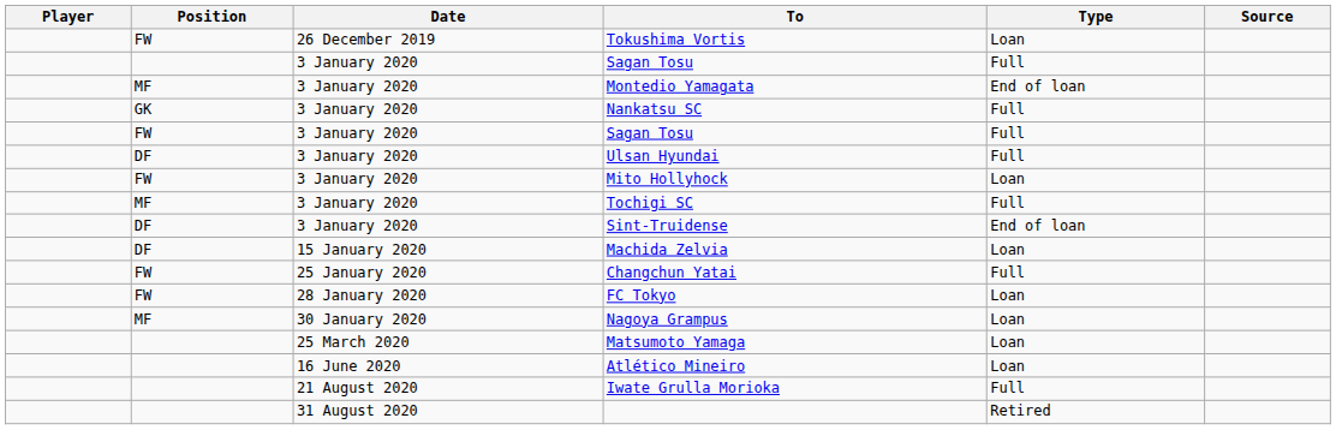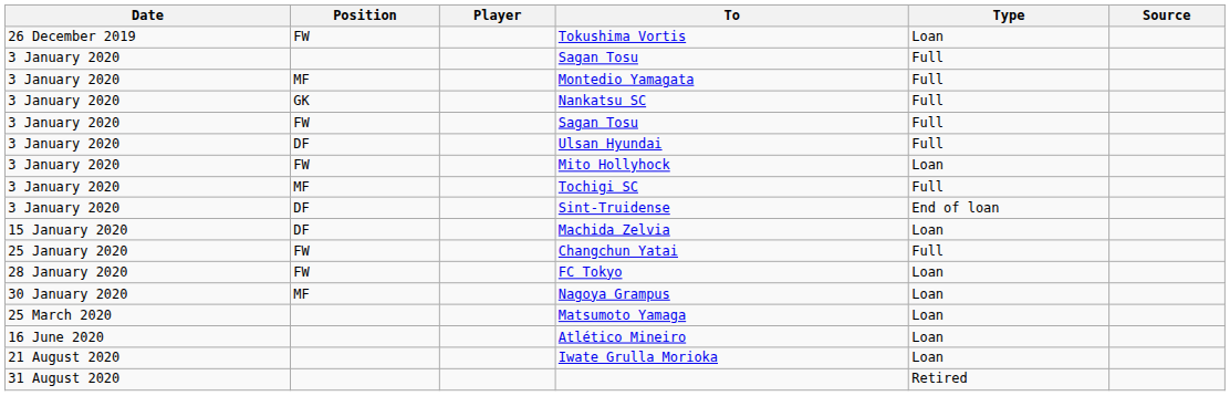 <table class="wikitable sortable" style="width:90%; text-align:center; font-size:95%; text-align:left;">
 <tr>
+<th>Date</th>
+<th>Position</th>
 <th>Player</th>
-<th>Position</th>
-<th>Date</th>
 <th>To</th>
 <th>Type</th>
 <th>Source</th>
 </tr>
 <tr>
+<td>26 December 2019</td>
+<td>FW</td>
 <td></td>
-<td>FW</td>
-<td>26 December 2019</td>
 <td> <a href='#'>Tokushima Vortis</a></td>
 <td>Loan</td>
 <td></td>
 </tr>
 <tr>
+<td>3 January 2020</td>
 <td></td>
 <td></td>
-<td>3 January 2020</td>
 <td> <a href='#'>Sagan Tosu</a></td>
 <td>Full</td>
 <td></td>
 </tr>
 <tr>
+<td>3 January 2020</td>
+<td>MF</td>
 <td></td>
-<td>MF</td>
-<td>3 January 2020</td>
 <td> <a href='#'>Montedio Yamagata</a></td>
-<td>End of loan</td>
+<td>Full</td>
 <td></td>
 </tr>
 <tr>
+<td>3 January 2020</td>
+<td>GK</td>
 <td></td>
-<td>GK</td>
-<td>3 January 2020</td>
 <td> <a href='#'>Nankatsu SC</a></td>
 <td>Full</td>
 <td></td>
 </tr>
 <tr>
+<td>3 January 2020</td>
+<td>FW</td>
 <td></td>
-<td>FW</td>
-<td>3 January 2020</td>
 <td> <a href='#'>Sagan Tosu</a></td>
 <td>Full</td>
 <td></td>
 </tr>
 <tr>
+<td>3 January 2020</td>
+<td>DF</td>
 <td></td>
-<td>DF</td>
-<td>3 January 2020</td>
 <td> <a href='#'>Ulsan Hyundai</a></td>
 <td>Full</td>
 <td></td>
 </tr>
 <tr>
+<td>3 January 2020</td>
+<td>FW</td>
 <td></td>
-<td>FW</td>
-<td>3 January 2020</td>
 <td> <a href='#'>Mito Hollyhock</a></td>
 <td>Loan</td>
 <td></td>
 </tr>
 <tr>
+<td>3 January 2020</td>
+<td>MF</td>
 <td></td>
-<td>MF</td>
-<td>3 January 2020</td>
 <td> <a href='#'>Tochigi SC</a></td>
 <td>Full</td>
 <td></td>
 </tr>
 <tr>
+<td>3 January 2020</td>
+<td>DF</td>
 <td></td>
-<td>DF</td>
-<td>3 January 2020</td>
 <td> <a href='#'>Sint-Truidense</a></td>
 <td>End of loan</td>
 <td></td>
 </tr>
 <tr>
+<td>15 January 2020</td>
+<td>DF</td>
 <td></td>
-<td>DF</td>
-<td>15 January 2020</td>
 <td> <a href='#'>Machida Zelvia</a></td>
 <td>Loan</td>
 <td></td>
 </tr>
 <tr>
+<td>25 January 2020</td>
+<td>FW</td>
 <td></td>
-<td>FW</td>
-<td>25 January 2020</td>
 <td> <a href='#'>Changchun Yatai</a></td>
 <td>Full</td>
 <td></td>
 </tr>
 <tr>
+<td>28 January 2020</td>
+<td>FW</td>
 <td></td>
-<td>FW</td>
-<td>28 January 2020</td>
 <td> <a href='#'>FC Tokyo</a></td>
 <td>Loan</td>
 <td></td>
 </tr>
 <tr>
+<td>30 January 2020</td>
+<td>MF</td>
 <td></td>
-<td>MF</td>
-<td>30 January 2020</td>
 <td> <a href='#'>Nagoya Grampus</a></td>
 <td>Loan</td>
 <td></td>
 </tr>
 <tr>
+<td>25 March 2020</td>
 <td></td>
 <td></td>
-<td>25 March 2020</td>
 <td> <a href='#'>Matsumoto Yamaga</a></td>
 <td>Loan</td>
 <td></td>
 </tr>
 <tr>
+<td>16 June 2020</td>
 <td></td>
 <td></td>
-<td>16 June 2020</td>
 <td> <a href='#'>Atlético Mineiro</a></td>
 <td>Loan</td>
 <td></td>
 </tr>
 <tr>
+<td>21 August 2020</td>
 <td></td>
 <td></td>
-<td>21 August 2020</td>
 <td> <a href='#'>Iwate Grulla Morioka</a></td>
-<td>Full</td>
+<td>Loan</td>
 <td></td>
 </tr>
 <tr>
+<td>31 August 2020</td>
 <td></td>
 <td></td>
-<td>31 August 2020</td>
 <td></td>
 <td>Retired</td>
 <td></td>
 </tr>
 </table>
